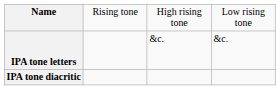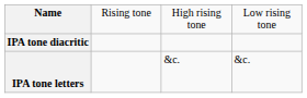 <table class=wikitable>
 <tr style="vertical-align:top; text-align:center;">
 <th>Name</th>
 <td style="width: 6em;">Rising tone</td>
 <td style="width: 6em;">High rising tone</td>
 <td style="width: 6em;">Low rising tone</td>
 </tr>
+<tr align=center>
+<th>IPA tone diacritic</th>
+<td></td>
+<td></td>
+<td></td>
+</tr>
 <tr valign=top>
 <th> <br> <br>IPA tone letters</th>
 <td></td>
 <td> &c.</td>
 <td> &c.</td>
 </tr>
-<tr align=center>
-<th>IPA tone diacritic</th>
-<td></td>
-<td></td>
-<td></td>
-</tr>
 </table>
